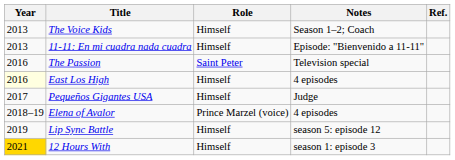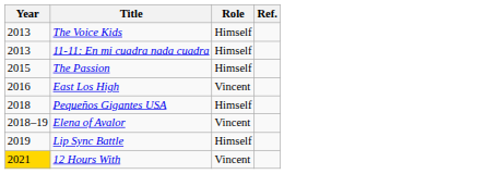 <table class="wikitable sortable">
 <tr>
 <th>Year</th>
 <th>Title</th>
 <th>Role</th>
-<th>Notes</th>
 <th>Ref.</th>
 </tr>
 <tr>
 <td>2013</td>
 <td><em><a href='#'>The Voice Kids</a></em></td>
 <td>Himself</td>
-<td>Season 1–2; Coach</td>
 <td></td>
 </tr>
 <tr>
 <td>2013</td>
 <td><em><a href='#'>11-11: En mi cuadra nada cuadra</a></em></td>
 <td>Himself</td>
-<td>Episode: "Bienvenido a 11-11"</td>
+<td></td>
+</tr>
+<tr>
+<td>2015</td>
+<td><em><a href='#'>The Passion</a></em></td>
+<td>Himself</td>
 <td></td>
 </tr>
 <tr>
 <td>2016</td>
-<td><em><a href='#'>The Passion</a></em></td>
-<td><a href='#'>Saint Peter</a></td>
-<td>Television special</td>
+<td><em><a href='#'>East Los High</a></em></td>
+<td>Vincent</td>
 <td></td>
 </tr>
 <tr>
-<td style="background: lightyellow;">2016</td>
-<td><em><a href='#'>East Los High</a></em></td>
-<td>Himself</td>
-<td>4 episodes</td>
-<td></td>
-</tr>
-<tr>
-<td>2017</td>
+<td>2018</td>
 <td><em><a href='#'>Pequeños Gigantes USA</a></em></td>
 <td>Himself</td>
-<td>Judge</td>
 <td></td>
 </tr>
 <tr>
 <td>2018–19</td>
 <td><em><a href='#'>Elena of Avalor</a></em></td>
-<td>Prince Marzel (voice)</td>
-<td>4 episodes</td>
+<td>Vincent</td>
 <td></td>
 </tr>
 <tr>
 <td>2019</td>
 <td><em><a href='#'>Lip Sync Battle</a></em></td>
 <td>Himself</td>
-<td>season 5: episode 12</td>
 <td></td>
 </tr>
 <tr>
 <td style="background: gold;">2021</td>
 <td><em><a href='#'>12 Hours With</a></em></td>
-<td>Himself</td>
-<td>season 1: episode 3</td>
+<td>Vincent</td>
 <td></td>
 </tr>
 </table>
